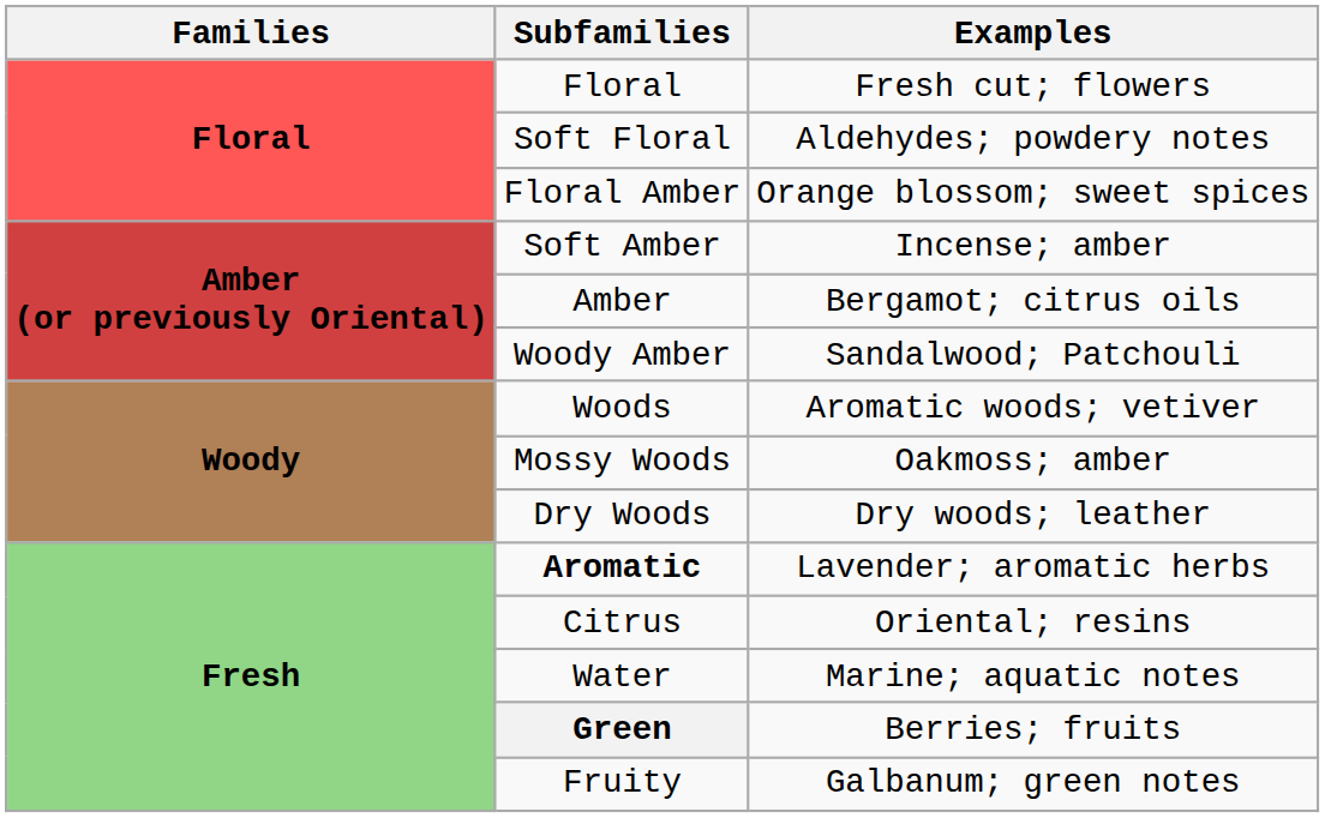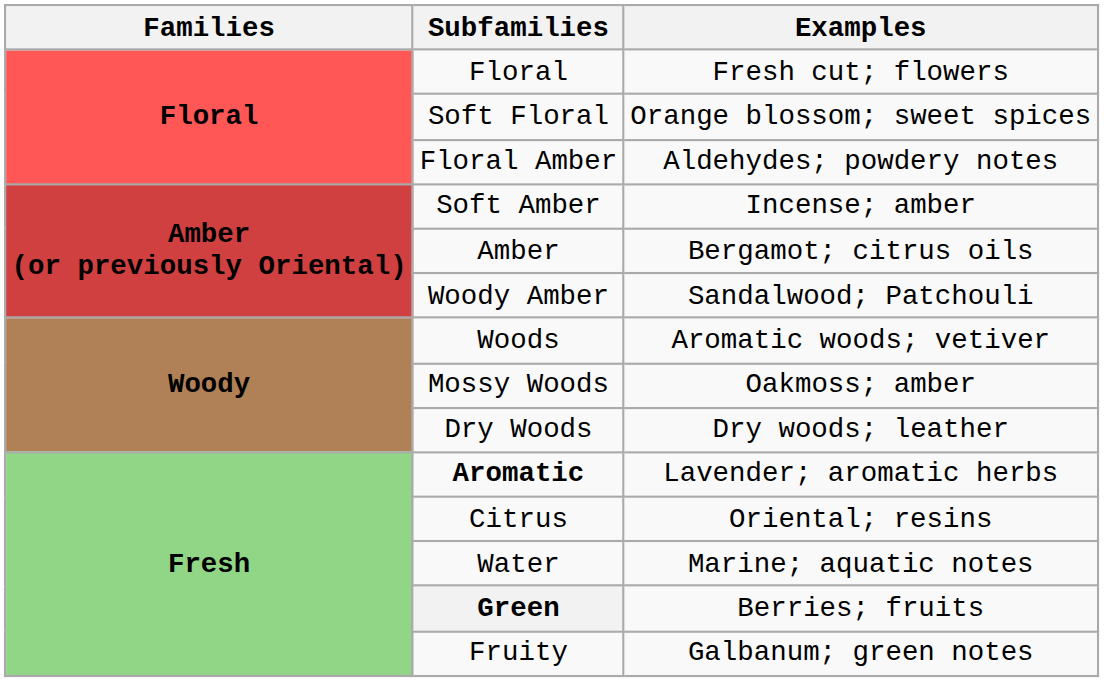 <table class="wikitable" style="text-align:center">
 <tr>
 <th>Families</th>
 <th>Subfamilies</th>
 <th>Examples</th>
 </tr>
 <tr>
 <th rowspan=3 style="background:#ff5656;">Floral</th>
 <td>Floral</td>
 <td>Fresh cut; flowers</td>
 </tr>
 <tr>
 <td>Soft Floral</td>
-<td>Aldehydes; powdery notes</td>
+<td>Orange blossom; sweet spices</td>
 </tr>
 <tr>
 <td>Floral Amber</td>
-<td>Orange blossom; sweet spices</td>
+<td>Aldehydes; powdery notes</td>
 </tr>
 <tr>
 <th rowspan=3 style="background:#d04040;">Amber<br>(or previously Oriental)</th>
 <td>Soft Amber</td>
 <td>Incense; amber</td>
 </tr>
 <tr>
 <td>Amber</td>
 <td>Bergamot; citrus oils</td>
 </tr>
 <tr>
 <td>Woody Amber</td>
 <td>Sandalwood; Patchouli</td>
 </tr>
 <tr>
 <th rowspan="3" style="background:#b08056;">Woody</th>
 <td>Woods</td>
 <td>Aromatic woods; vetiver</td>
 </tr>
 <tr>
 <td>Mossy Woods</td>
 <td>Oakmoss; amber</td>
 </tr>
 <tr>
 <td>Dry Woods</td>
 <td>Dry woods; leather</td>
 </tr>
 <tr>
 <th rowspan="5" style="background:#90d686;">Fresh</th>
 <td><strong>Aromatic</strong></td>
 <td>Lavender; aromatic herbs</td>
 </tr>
 <tr>
 <td>Citrus</td>
 <td>Oriental; resins</td>
 </tr>
 <tr>
 <td>Water</td>
 <td>Marine; aquatic notes</td>
 </tr>
 <tr>
 <th>Green</th>
 <td>Berries; fruits</td>
 </tr>
 <tr>
 <td>Fruity</td>
 <td>Galbanum; green notes</td>
 </tr>
 </table>
